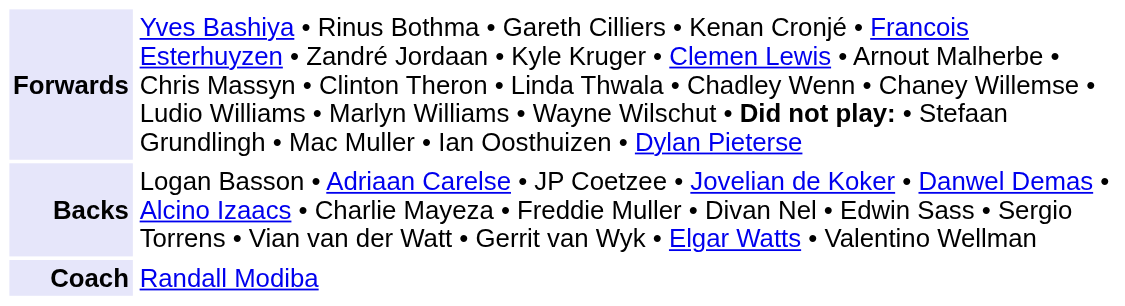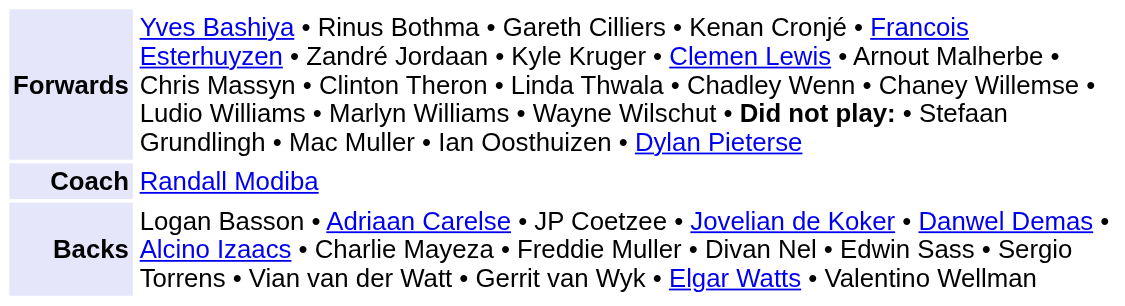 <table cellpadding="2" style="border: 1px solid white; font-size:90%;">
 <tr>
 <td style="text-align:right;" bgcolor="lavender"><strong>Forwards</strong></td>
 <td style="text-align:left;"><a href='#'>Yves Bashiya</a> • Rinus Bothma • Gareth Cilliers • Kenan Cronjé • <a href='#'>Francois Esterhuyzen</a> • Zandré Jordaan • Kyle Kruger • <a href='#'>Clemen Lewis</a> • Arnout Malherbe • Chris Massyn • Clinton Theron • Linda Thwala • Chadley Wenn • Chaney Willemse • Ludio Williams • Marlyn Williams • Wayne Wilschut • <strong>Did not play:</strong> • Stefaan Grundlingh • Mac Muller • Ian Oosthuizen • <a href='#'>Dylan Pieterse</a></td>
 </tr>
 <tr>
+<td style="text-align:right;" bgcolor="lavender"><strong>Coach</strong></td>
+<td style="text-align:left;"><a href='#'>Randall Modiba</a></td>
+</tr>
+<tr>
 <td style="text-align:right;" bgcolor="lavender"><strong>Backs</strong></td>
 <td style="text-align:left;">Logan Basson • <a href='#'>Adriaan Carelse</a> • JP Coetzee • <a href='#'>Jovelian de Koker</a> • <a href='#'>Danwel Demas</a> • <a href='#'>Alcino Izaacs</a> • Charlie Mayeza • Freddie Muller • Divan Nel • Edwin Sass • Sergio Torrens • Vian van der Watt • Gerrit van Wyk • <a href='#'>Elgar Watts</a> • Valentino Wellman</td>
 </tr>
-<tr>
-<td style="text-align:right;" bgcolor="lavender"><strong>Coach</strong></td>
-<td style="text-align:left;"><a href='#'>Randall Modiba</a></td>
-</tr>
 </table>
